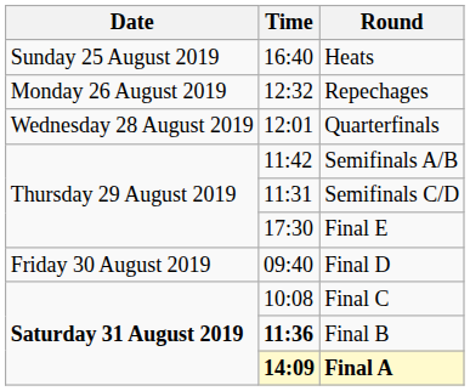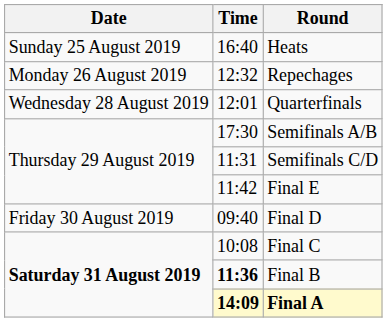 <table class="wikitable">
 <tr>
 <th>Date</th>
 <th>Time</th>
 <th>Round</th>
 </tr>
 <tr>
 <td>Sunday 25 August 2019</td>
 <td>16:40</td>
 <td>Heats</td>
 </tr>
 <tr>
 <td>Monday 26 August 2019</td>
 <td>12:32</td>
 <td>Repechages</td>
 </tr>
 <tr>
 <td>Wednesday 28 August 2019</td>
 <td>12:01</td>
 <td>Quarterfinals</td>
 </tr>
 <tr>
 <td rowspan=3>Thursday 29 August 2019</td>
-<td>11:42</td>
+<td>17:30</td>
 <td>Semifinals A/B</td>
 </tr>
 <tr>
 <td>11:31</td>
 <td>Semifinals C/D</td>
 </tr>
 <tr>
-<td>17:30</td>
+<td>11:42</td>
 <td>Final E</td>
 </tr>
 <tr>
 <td>Friday 30 August 2019</td>
 <td>09:40</td>
 <td>Final D</td>
 </tr>
 <tr>
 <td rowspan=3><strong>Saturday 31 August 2019</strong></td>
 <td>10:08</td>
 <td>Final C</td>
 </tr>
 <tr>
 <td><strong>11:36</strong></td>
 <td>Final B</td>
 </tr>
 <tr>
 <td style=background:lemonchiffon><strong>14:09</strong></td>
 <td style=background:lemonchiffon><strong>Final A</strong></td>
 </tr>
 </table>
